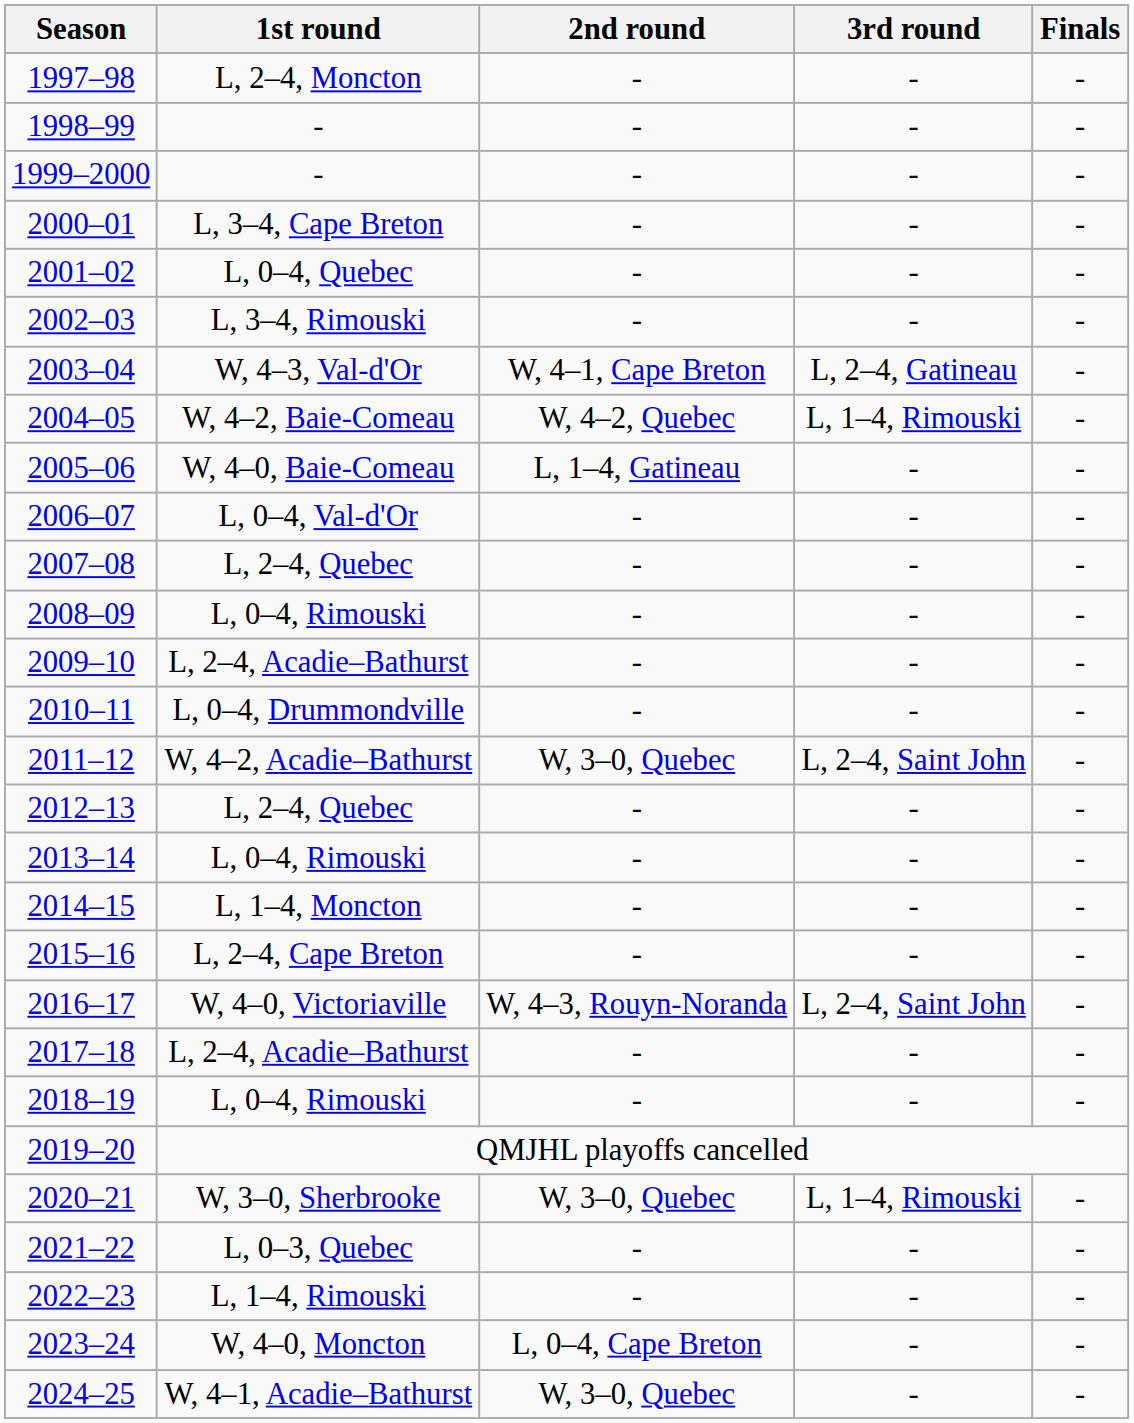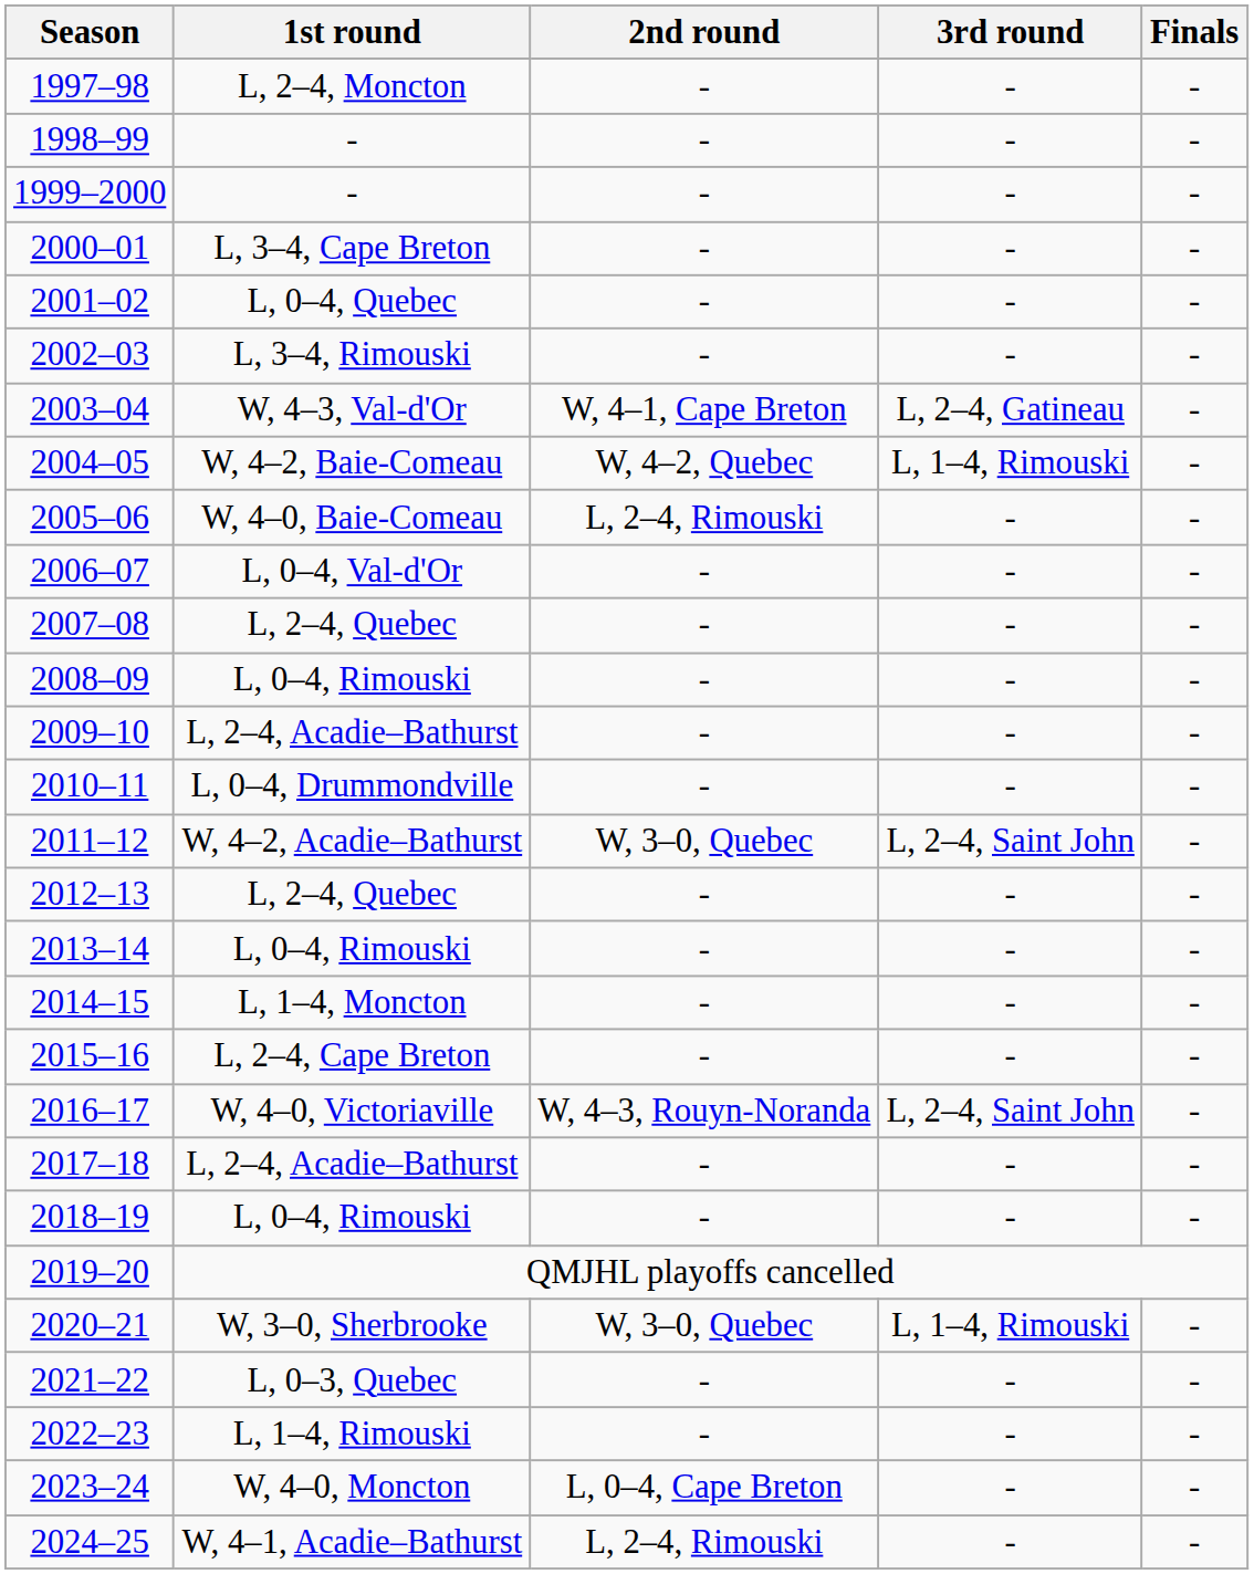 <table class="wikitable" style="text-align:center">
 <tr>
 <th>Season</th>
 <th>1st round</th>
 <th>2nd round</th>
 <th>3rd round</th>
 <th>Finals</th>
 </tr>
 <tr>
 <td><a href='#'>1997–98</a></td>
 <td>L, 2–4, <a href='#'>Moncton</a></td>
 <td>-</td>
 <td>-</td>
 <td>-</td>
 </tr>
 <tr>
 <td><a href='#'>1998–99</a></td>
 <td>-</td>
 <td>-</td>
 <td>-</td>
 <td>-</td>
 </tr>
 <tr>
 <td><a href='#'>1999–2000</a></td>
 <td>-</td>
 <td>-</td>
 <td>-</td>
 <td>-</td>
 </tr>
 <tr>
 <td><a href='#'>2000–01</a></td>
 <td>L, 3–4, <a href='#'>Cape Breton</a></td>
 <td>-</td>
 <td>-</td>
 <td>-</td>
 </tr>
 <tr>
 <td><a href='#'>2001–02</a></td>
 <td>L, 0–4, <a href='#'>Quebec</a></td>
 <td>-</td>
 <td>-</td>
 <td>-</td>
 </tr>
 <tr>
 <td><a href='#'>2002–03</a></td>
 <td>L, 3–4, <a href='#'>Rimouski</a></td>
 <td>-</td>
 <td>-</td>
 <td>-</td>
 </tr>
 <tr>
 <td><a href='#'>2003–04</a></td>
 <td>W, 4–3, <a href='#'>Val-d'Or</a></td>
 <td>W, 4–1, <a href='#'>Cape Breton</a></td>
 <td>L, 2–4, <a href='#'>Gatineau</a></td>
 <td>-</td>
 </tr>
 <tr>
 <td><a href='#'>2004–05</a></td>
 <td>W, 4–2, <a href='#'>Baie-Comeau</a></td>
 <td>W, 4–2, <a href='#'>Quebec</a></td>
 <td>L, 1–4, <a href='#'>Rimouski</a></td>
 <td>-</td>
 </tr>
 <tr>
 <td><a href='#'>2005–06</a></td>
 <td>W, 4–0, <a href='#'>Baie-Comeau</a></td>
-<td>L, 1–4, <a href='#'>Gatineau</a></td>
+<td>L, 2–4, <a href='#'>Rimouski</a></td>
 <td>-</td>
 <td>-</td>
 </tr>
 <tr>
 <td><a href='#'>2006–07</a></td>
 <td>L, 0–4, <a href='#'>Val-d'Or</a></td>
 <td>-</td>
 <td>-</td>
 <td>-</td>
 </tr>
 <tr>
 <td><a href='#'>2007–08</a></td>
 <td>L, 2–4, <a href='#'>Quebec</a></td>
 <td>-</td>
 <td>-</td>
 <td>-</td>
 </tr>
 <tr>
 <td><a href='#'>2008–09</a></td>
 <td>L, 0–4, <a href='#'>Rimouski</a></td>
 <td>-</td>
 <td>-</td>
 <td>-</td>
 </tr>
 <tr>
 <td><a href='#'>2009–10</a></td>
 <td>L, 2–4, <a href='#'>Acadie–Bathurst</a></td>
 <td>-</td>
 <td>-</td>
 <td>-</td>
 </tr>
 <tr>
 <td><a href='#'>2010–11</a></td>
 <td>L, 0–4, <a href='#'>Drummondville</a></td>
 <td>-</td>
 <td>-</td>
 <td>-</td>
 </tr>
 <tr>
 <td><a href='#'>2011–12</a></td>
 <td>W, 4–2, <a href='#'>Acadie–Bathurst</a></td>
 <td>W, 3–0, <a href='#'>Quebec</a></td>
 <td>L, 2–4, <a href='#'>Saint John</a></td>
 <td>-</td>
 </tr>
 <tr>
 <td><a href='#'>2012–13</a></td>
 <td>L, 2–4, <a href='#'>Quebec</a></td>
 <td>-</td>
 <td>-</td>
 <td>-</td>
 </tr>
 <tr>
 <td><a href='#'>2013–14</a></td>
 <td>L, 0–4, <a href='#'>Rimouski</a></td>
 <td>-</td>
 <td>-</td>
 <td>-</td>
 </tr>
 <tr>
 <td><a href='#'>2014–15</a></td>
 <td>L, 1–4, <a href='#'>Moncton</a></td>
 <td>-</td>
 <td>-</td>
 <td>-</td>
 </tr>
 <tr>
 <td><a href='#'>2015–16</a></td>
 <td>L, 2–4, <a href='#'>Cape Breton</a></td>
 <td>-</td>
 <td>-</td>
 <td>-</td>
 </tr>
 <tr>
 <td><a href='#'>2016–17</a></td>
 <td>W, 4–0, <a href='#'>Victoriaville</a></td>
 <td>W, 4–3, <a href='#'>Rouyn-Noranda</a></td>
 <td>L, 2–4, <a href='#'>Saint John</a></td>
 <td>-</td>
 </tr>
 <tr>
 <td><a href='#'>2017–18</a></td>
 <td>L, 2–4, <a href='#'>Acadie–Bathurst</a></td>
 <td>-</td>
 <td>-</td>
 <td>-</td>
 </tr>
 <tr>
 <td><a href='#'>2018–19</a></td>
 <td>L, 0–4, <a href='#'>Rimouski</a></td>
 <td>-</td>
 <td>-</td>
 <td>-</td>
 </tr>
 <tr>
 <td><a href='#'>2019–20</a></td>
 <td colspan="4">QMJHL playoffs cancelled</td>
 </tr>
 <tr>
 <td><a href='#'>2020–21</a></td>
 <td>W, 3–0, <a href='#'>Sherbrooke</a></td>
 <td>W, 3–0, <a href='#'>Quebec</a></td>
 <td>L, 1–4, <a href='#'>Rimouski</a></td>
 <td>-</td>
 </tr>
 <tr>
 <td><a href='#'>2021–22</a></td>
 <td>L, 0–3, <a href='#'>Quebec</a></td>
 <td>-</td>
 <td>-</td>
 <td>-</td>
 </tr>
 <tr>
 <td><a href='#'>2022–23</a></td>
 <td>L, 1–4, <a href='#'>Rimouski</a></td>
 <td>-</td>
 <td>-</td>
 <td>-</td>
 </tr>
 <tr>
 <td><a href='#'>2023–24</a></td>
 <td>W, 4–0, <a href='#'>Moncton</a></td>
 <td>L, 0–4, <a href='#'>Cape Breton</a></td>
 <td>-</td>
 <td>-</td>
 </tr>
 <tr>
 <td><a href='#'>2024–25</a></td>
 <td>W, 4–1, <a href='#'>Acadie–Bathurst</a></td>
-<td>W, 3–0, <a href='#'>Quebec</a></td>
+<td>L, 2–4, <a href='#'>Rimouski</a></td>
 <td>-</td>
 <td>-</td>
 </tr>
 </table>
